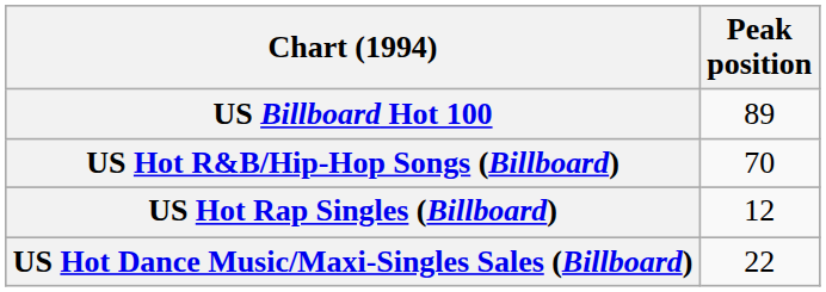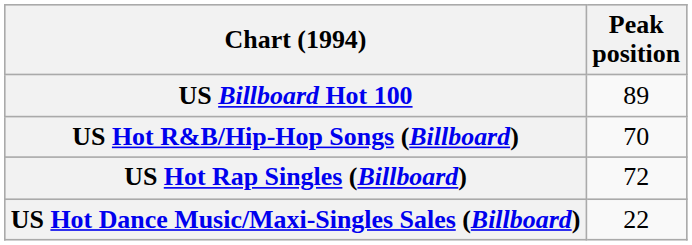 <table class="wikitable sortable plainrowheaders" style="text-align:center">
 <tr>
 <th>Chart (1994)</th>
 <th>Peak<br>position</th>
 </tr>
 <tr>
 <th scope="row">US <a href='#'><em>Billboard</em> Hot 100</a></th>
 <td>89</td>
 </tr>
 <tr>
 <th scope="row">US <a href='#'>Hot R&B/Hip-Hop Songs</a> (<em><a href='#'>Billboard</a></em>)</th>
 <td>70</td>
 </tr>
 <tr>
 <th scope="row">US <a href='#'>Hot Rap Singles</a> (<em><a href='#'>Billboard</a></em>)</th>
-<td>12</td>
+<td>72</td>
 </tr>
 <tr>
 <th scope="row">US <a href='#'>Hot Dance Music/Maxi-Singles Sales</a> (<em><a href='#'>Billboard</a></em>)</th>
 <td>22</td>
 </tr>
 </table>
